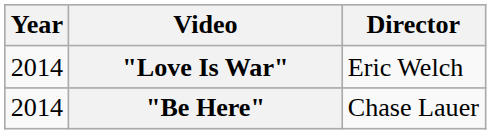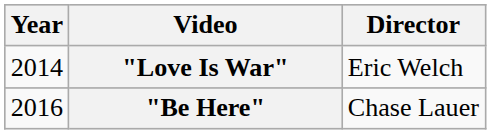 <table class="wikitable plainrowheaders">
 <tr>
 <th>Year</th>
 <th style="width:10em;">Video</th>
 <th>Director</th>
 </tr>
 <tr>
 <td>2014</td>
 <th scope="row">"Love Is War"</th>
 <td>Eric Welch</td>
 </tr>
 <tr>
-<td>2014</td>
+<td>2016</td>
 <th scope="row">"Be Here"</th>
 <td>Chase Lauer</td>
 </tr>
 </table>
